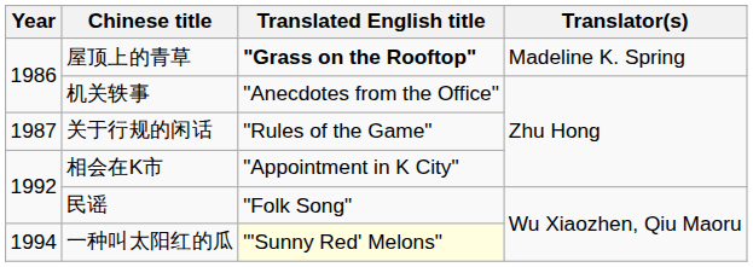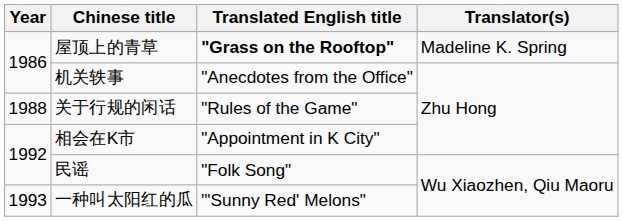 <table class="wikitable" style="height: 100px">
 <tr>
 <th>Year</th>
 <th>Chinese title</th>
 <th>Translated English title</th>
 <th>Translator(s)</th>
 </tr>
 <tr>
 <td rowspan=2>1986</td>
 <td>屋顶上的青草</td>
 <td><strong>"Grass on the Rooftop"</strong></td>
 <td>Madeline K. Spring</td>
 </tr>
 <tr>
 <td>机关轶事</td>
 <td>"Anecdotes from the Office"</td>
 <td rowspan=3>Zhu Hong</td>
 </tr>
 <tr>
-<td>1987</td>
+<td>1988</td>
 <td>关于行规的闲话</td>
 <td>"Rules of the Game"</td>
 </tr>
 <tr>
 <td rowspan=2>1992</td>
 <td>相会在K市</td>
 <td>"Appointment in K City"</td>
 </tr>
 <tr>
 <td>民谣</td>
 <td>"Folk Song"</td>
 <td rowspan=2>Wu Xiaozhen, Qiu Maoru</td>
 </tr>
 <tr>
-<td>1994</td>
+<td>1993</td>
 <td>一种叫太阳红的瓜</td>
-<td style="background: lightyellow;">"'Sunny Red' Melons"</td>
+<td>"'Sunny Red' Melons"</td>
 </tr>
 </table>
